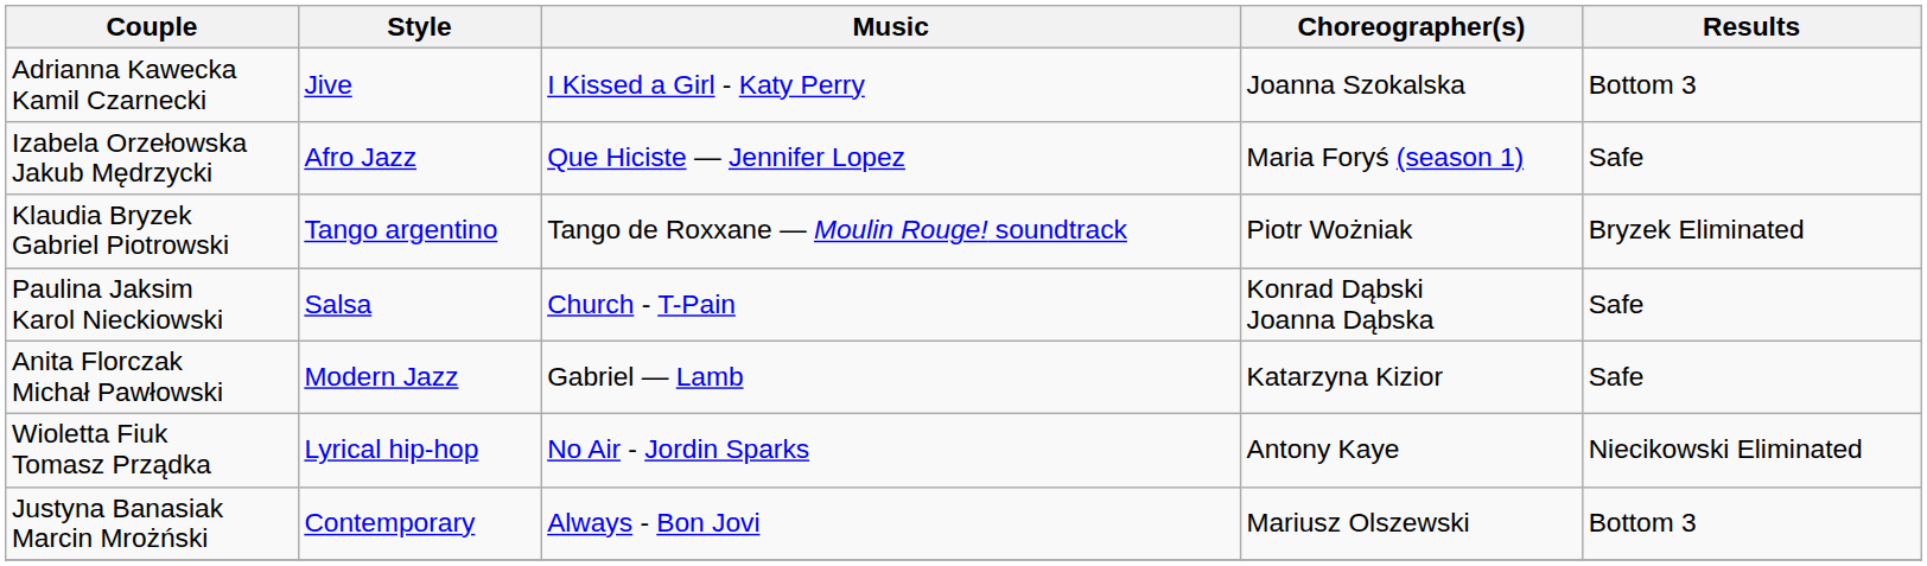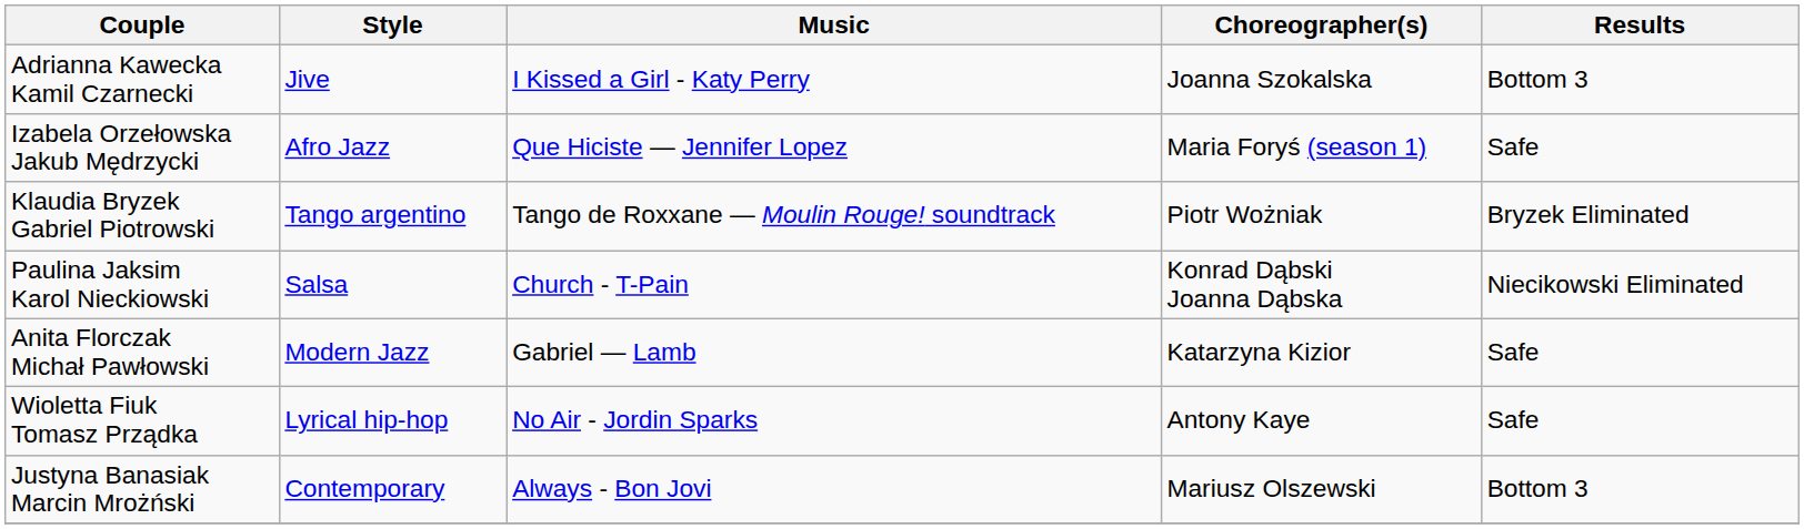 <table class="wikitable" width="90%">
 <tr>
 <th>Couple</th>
 <th>Style</th>
 <th>Music</th>
 <th>Choreographer(s)</th>
 <th>Results</th>
 </tr>
 <tr>
 <td>Adrianna Kawecka<br>Kamil Czarnecki</td>
 <td><a href='#'>Jive</a></td>
 <td><a href='#'>I Kissed a Girl</a> - <a href='#'>Katy Perry</a></td>
 <td>Joanna Szokalska</td>
 <td>Bottom 3</td>
 </tr>
 <tr>
 <td>Izabela Orzełowska<br>Jakub Mędrzycki</td>
 <td><a href='#'>Afro Jazz</a></td>
 <td><a href='#'>Que Hiciste</a> — <a href='#'>Jennifer Lopez</a></td>
 <td>Maria Foryś <a href='#'>(season 1)</a></td>
 <td>Safe</td>
 </tr>
 <tr>
 <td>Klaudia Bryzek<br>Gabriel Piotrowski</td>
 <td><a href='#'>Tango argentino</a></td>
 <td>Tango de Roxxane — <a href='#'><em>Moulin Rouge!</em> soundtrack</a></td>
 <td>Piotr Wożniak</td>
 <td>Bryzek Eliminated</td>
 </tr>
 <tr>
 <td>Paulina Jaksim<br>Karol Nieckiowski</td>
 <td><a href='#'>Salsa</a></td>
 <td><a href='#'>Church</a> - <a href='#'>T-Pain</a></td>
 <td>Konrad Dąbski<br>Joanna Dąbska</td>
-<td>Safe</td>
+<td>Niecikowski Eliminated</td>
 </tr>
 <tr>
 <td>Anita Florczak<br>Michał Pawłowski</td>
 <td><a href='#'>Modern Jazz</a></td>
 <td>Gabriel — <a href='#'>Lamb</a></td>
 <td>Katarzyna Kizior</td>
 <td>Safe</td>
 </tr>
 <tr>
 <td>Wioletta Fiuk<br>Tomasz Prządka</td>
 <td><a href='#'>Lyrical hip-hop</a></td>
 <td><a href='#'>No Air</a> - <a href='#'>Jordin Sparks</a></td>
 <td>Antony Kaye</td>
-<td>Niecikowski Eliminated</td>
+<td>Safe</td>
 </tr>
 <tr>
 <td>Justyna Banasiak<br>Marcin Mrożński</td>
 <td><a href='#'>Contemporary</a></td>
 <td><a href='#'>Always</a> - <a href='#'>Bon Jovi</a></td>
 <td>Mariusz Olszewski</td>
 <td>Bottom 3</td>
 </tr>
 <tr>
 </tr>
 </table>
